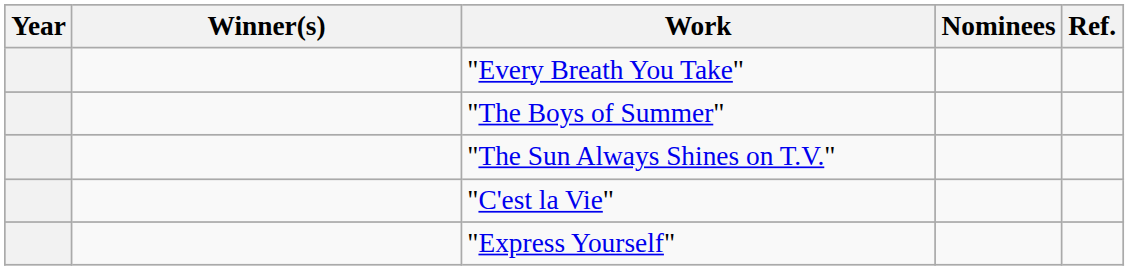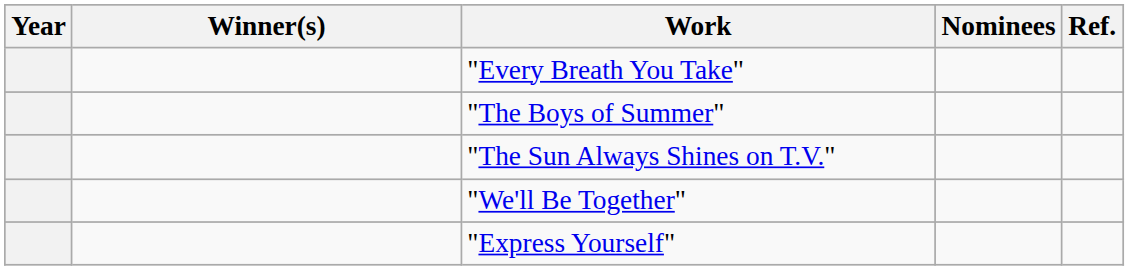 <table class="wikitable sortable">
 <tr>
 <th scope="col" style="width:5px;">Year</th>
 <th scope="col" style="width:220px;">Winner(s)</th>
 <th scope="col" style="width:270px;">Work</th>
 <th scope="col" class="unsortable">Nominees</th>
 <th scope="col" class="unsortable">Ref.</th>
 </tr>
 <tr>
 <th scope="row"></th>
 <td></td>
 <td>"<a href='#'>Every Breath You Take</a>" </td>
 <td></td>
 <td align="center"></td>
 </tr>
 <tr>
 <th scope="row"></th>
 <td></td>
 <td>"<a href='#'>The Boys of Summer</a>" </td>
 <td></td>
 <td align="center"></td>
 </tr>
 <tr>
 <th scope="row"></th>
 <td></td>
 <td>"<a href='#'>The Sun Always Shines on T.V.</a>" </td>
 <td></td>
 <td align="center"></td>
 </tr>
 <tr>
 <th scope="row"></th>
 <td></td>
-<td>"<a href='#'>C'est la Vie</a>" </td>
+<td>"<a href='#'>We'll Be Together</a>" </td>
 <td></td>
 <td align="center"></td>
 </tr>
 <tr>
 <th scope="row"></th>
 <td></td>
 <td>"<a href='#'>Express Yourself</a>" </td>
 <td></td>
 <td align="center"></td>
 </tr>
 </table>
